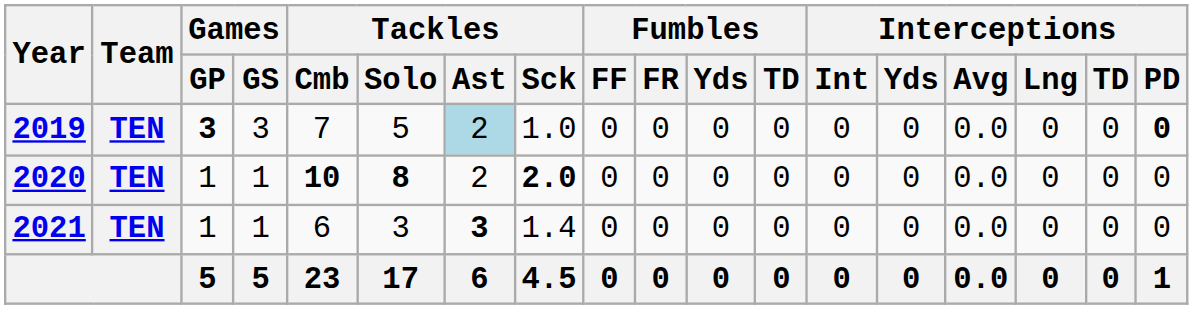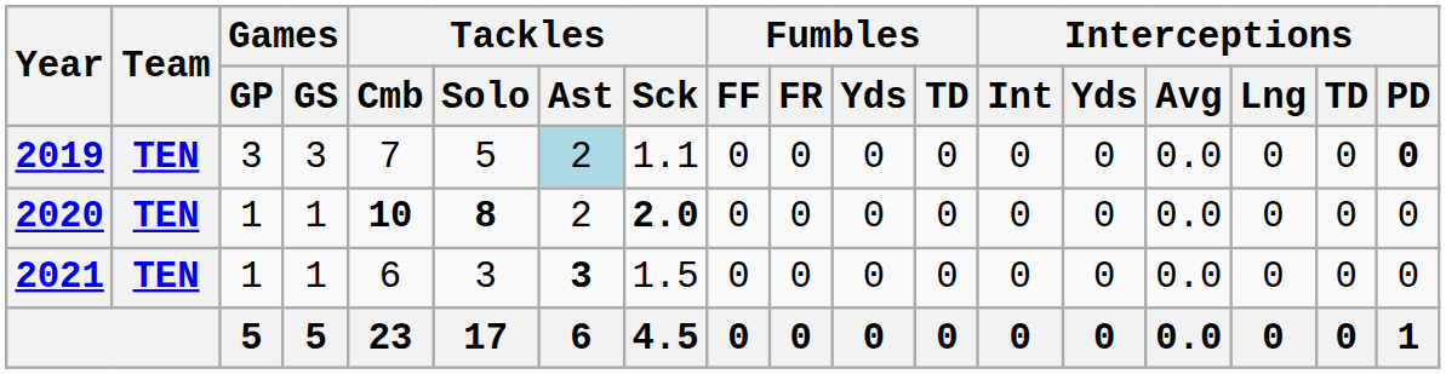 <table class= "wikitable" style="text-align:center;">
 <tr>
 <th rowspan="2">Year</th>
 <th rowspan="2">Team</th>
 <th colspan="2">Games</th>
 <th colspan="4">Tackles</th>
 <th colspan="4">Fumbles</th>
 <th colspan="6">Interceptions</th>
 </tr>
 <tr>
 <th>GP</th>
 <th>GS</th>
 <th>Cmb</th>
 <th>Solo</th>
 <th>Ast</th>
 <th>Sck</th>
 <th>FF</th>
 <th>FR</th>
 <th>Yds</th>
 <th>TD</th>
 <th>Int</th>
 <th>Yds</th>
 <th>Avg</th>
 <th>Lng</th>
 <th>TD</th>
 <th>PD</th>
 </tr>
 <tr>
 <th><a href='#'>2019</a></th>
 <th><a href='#'>TEN</a></th>
-<td><strong>3</strong></td>
+<td>3</td>
 <td>3</td>
 <td>7</td>
 <td>5</td>
 <td style="background: lightblue;">2</td>
-<td>1.0</td>
+<td>1.1</td>
 <td>0</td>
 <td>0</td>
 <td>0</td>
 <td>0</td>
 <td>0</td>
 <td>0</td>
 <td>0.0</td>
 <td>0</td>
 <td>0</td>
 <td><strong>0</strong></td>
 </tr>
 <tr>
 <th><a href='#'>2020</a></th>
 <th><a href='#'>TEN</a></th>
 <td>1</td>
 <td>1</td>
 <td><strong>10</strong></td>
 <td><strong>8</strong></td>
 <td>2</td>
 <td><strong>2.0</strong></td>
 <td>0</td>
 <td>0</td>
 <td>0</td>
 <td>0</td>
 <td>0</td>
 <td>0</td>
 <td>0.0</td>
 <td>0</td>
 <td>0</td>
 <td>0</td>
 </tr>
 <tr>
 <th><a href='#'>2021</a></th>
 <th><a href='#'>TEN</a></th>
 <td>1</td>
 <td>1</td>
 <td>6</td>
 <td>3</td>
 <td><strong>3</strong></td>
-<td>1.4</td>
+<td>1.5</td>
 <td>0</td>
 <td>0</td>
 <td>0</td>
 <td>0</td>
 <td>0</td>
 <td>0</td>
 <td>0.0</td>
 <td>0</td>
 <td>0</td>
 <td>0</td>
 </tr>
 <tr>
 <th colspan="2"></th>
 <th>5</th>
 <th>5</th>
 <th>23</th>
 <th>17</th>
 <th>6</th>
 <th>4.5</th>
 <th>0</th>
 <th>0</th>
 <th>0</th>
 <th>0</th>
 <th>0</th>
 <th>0</th>
 <th>0.0</th>
 <th>0</th>
 <th>0</th>
 <th>1</th>
 </tr>
 </table>
